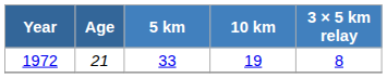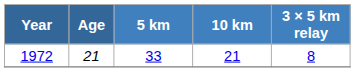 <table class="wikitable" style="font-size:95%; text-align:center; border:grey solid 1px; border-collapse:collapse; background:#ffffff;">
 <tr>
 <th style="background-color:#369; color:white; width:60px;"> Year </th>
 <th style="background-color:#369; color:white; width:40px;"> Age </th>
 <th style="background-color:#4180be; color:white; width:75px;"> 5 km </th>
 <th style="background-color:#4180be; color:white; width:75px;"> 10 km </th>
 <th style="background-color:#4180be; color:white; width:75px;"> 3 × 5 km <br> relay </th>
 </tr>
 <tr>
 <td><a href='#'>1972</a></td>
 <td><em>21</em></td>
 <td><a href='#'>33</a></td>
-<td><a href='#'>19</a></td>
+<td><a href='#'>21</a></td>
 <td><a href='#'>8</a></td>
 </tr>
 <tr>
 </tr>
 </table>
